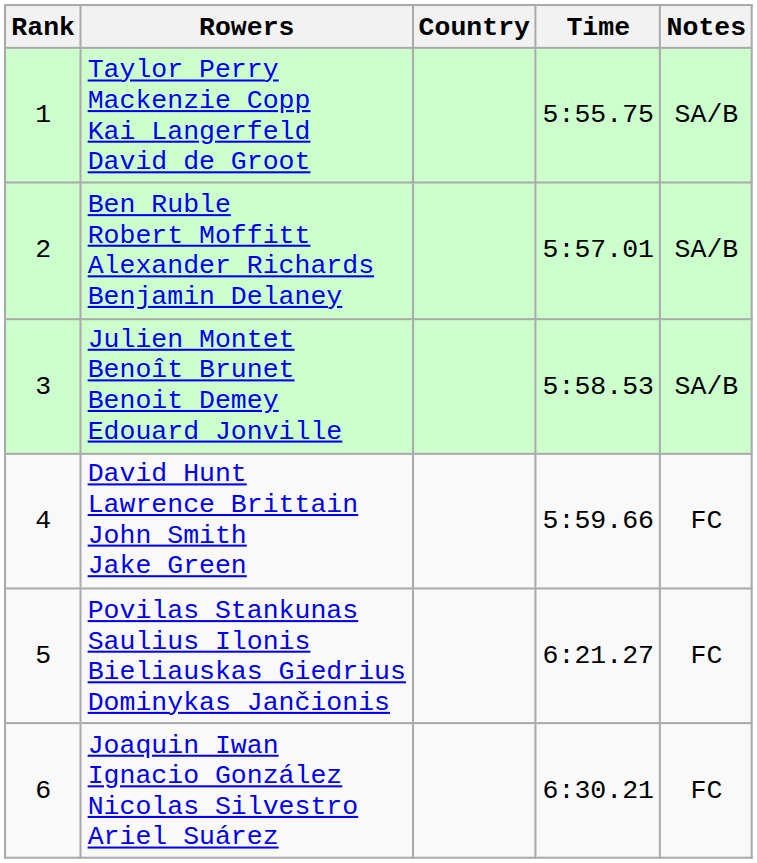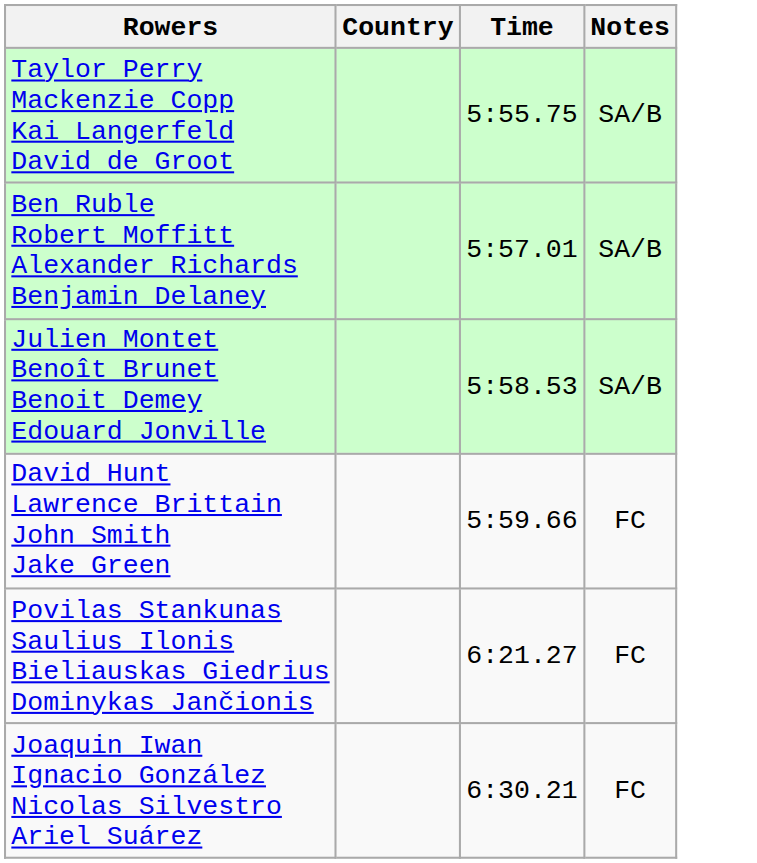 <table class="wikitable" style="text-align:center">
 <tr>
-<th>Rank</th>
 <th>Rowers</th>
 <th>Country</th>
 <th>Time</th>
 <th>Notes</th>
 </tr>
 <tr bgcolor=ccffcc>
-<td>1</td>
 <td align="left"><a href='#'>Taylor Perry</a><br><a href='#'>Mackenzie Copp</a><br><a href='#'>Kai Langerfeld</a><br><a href='#'>David de Groot</a></td>
 <td align="left"></td>
 <td>5:55.75</td>
 <td>SA/B</td>
 </tr>
 <tr bgcolor=ccffcc>
-<td>2</td>
 <td align="left"><a href='#'>Ben Ruble</a><br><a href='#'>Robert Moffitt</a><br><a href='#'>Alexander Richards</a><br><a href='#'>Benjamin Delaney</a></td>
 <td align="left"></td>
 <td>5:57.01</td>
 <td>SA/B</td>
 </tr>
 <tr bgcolor=ccffcc>
-<td>3</td>
 <td align="left"><a href='#'>Julien Montet</a><br><a href='#'>Benoît Brunet</a><br><a href='#'>Benoit Demey</a><br><a href='#'>Edouard Jonville</a></td>
 <td align="left"></td>
 <td>5:58.53</td>
 <td>SA/B</td>
 </tr>
 <tr>
-<td>4</td>
 <td align="left"><a href='#'>David Hunt</a><br><a href='#'>Lawrence Brittain</a><br><a href='#'>John Smith</a><br><a href='#'>Jake Green</a></td>
 <td align="left"></td>
 <td>5:59.66</td>
 <td>FC</td>
 </tr>
 <tr>
-<td>5</td>
 <td align="left"><a href='#'>Povilas Stankunas</a><br><a href='#'>Saulius Ilonis</a><br><a href='#'>Bieliauskas Giedrius</a><br><a href='#'>Dominykas Jančionis</a></td>
 <td align="left"></td>
 <td>6:21.27</td>
 <td>FC</td>
 </tr>
 <tr>
-<td>6</td>
 <td align="left"><a href='#'>Joaquin Iwan</a><br><a href='#'>Ignacio González</a><br><a href='#'>Nicolas Silvestro</a><br><a href='#'>Ariel Suárez</a></td>
 <td align="left"></td>
 <td>6:30.21</td>
 <td>FC</td>
 </tr>
 </table>
